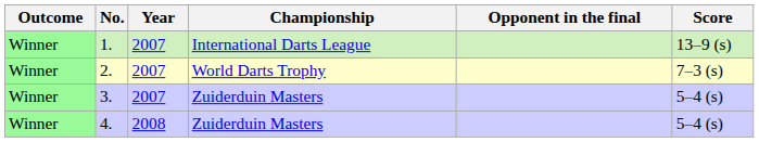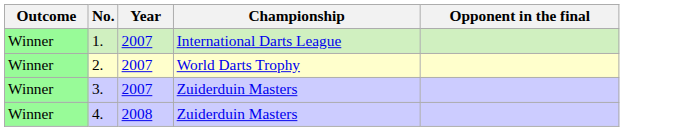 <table class="sortable wikitable">
 <tr>
 <th width="80">Outcome</th>
 <th width="20">No.</th>
 <th width="50">Year</th>
 <th style="width:250px;">Championship</th>
 <th style="width:200px;">Opponent in the final</th>
-<th width="70">Score</th>
 </tr>
 <tr style="background:#d0f0c0;">
 <td style="background:#98FB98">Winner</td>
 <td>1.</td>
 <td><a href='#'>2007</a></td>
 <td><a href='#'>International Darts League</a></td>
 <td> </td>
-<td>13–9 (s)</td>
 </tr>
 <tr style="background:#ffc;">
 <td style="background:#98FB98">Winner</td>
 <td>2.</td>
 <td><a href='#'>2007</a></td>
 <td><a href='#'>World Darts Trophy</a></td>
 <td> </td>
-<td>7–3 (s)</td>
 </tr>
 <tr style="background:#ccf;">
 <td style="background:#98FB98">Winner</td>
 <td>3.</td>
 <td><a href='#'>2007</a></td>
 <td><a href='#'>Zuiderduin Masters</a></td>
 <td> </td>
-<td>5–4 (s)</td>
 </tr>
 <tr style="background:#ccf;">
 <td style="background:#98FB98">Winner</td>
 <td>4.</td>
 <td><a href='#'>2008</a></td>
 <td><a href='#'>Zuiderduin Masters</a></td>
 <td> </td>
-<td>5–4 (s)</td>
 </tr>
 </table>
